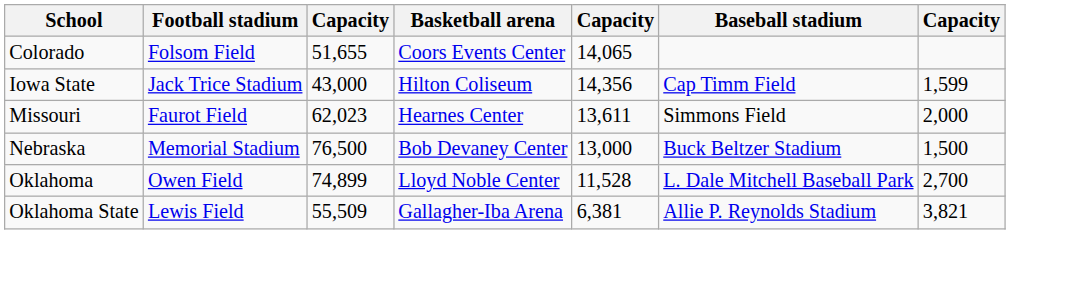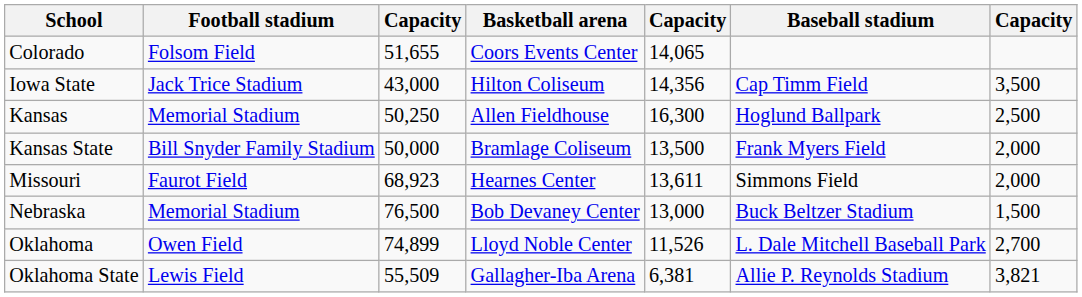 <table class="wikitable">
 <tr>
 <th>School</th>
 <th>Football stadium</th>
 <th>Capacity</th>
 <th>Basketball arena</th>
 <th>Capacity</th>
 <th>Baseball stadium</th>
 <th>Capacity</th>
 </tr>
 <tr>
 <td>Colorado</td>
 <td><a href='#'>Folsom Field</a></td>
 <td>51,655</td>
 <td><a href='#'>Coors Events Center</a></td>
 <td>14,065</td>
 <td align=center></td>
 <td align=center></td>
 </tr>
 <tr>
 <td>Iowa State</td>
 <td><a href='#'>Jack Trice Stadium</a></td>
 <td>43,000</td>
 <td><a href='#'>Hilton Coliseum</a></td>
 <td>14,356</td>
 <td><a href='#'>Cap Timm Field</a></td>
-<td>1,599</td>
+<td>3,500</td>
+</tr>
+<tr>
+<td>Kansas</td>
+<td><a href='#'>Memorial Stadium</a></td>
+<td>50,250</td>
+<td><a href='#'>Allen Fieldhouse</a></td>
+<td>16,300</td>
+<td><a href='#'>Hoglund Ballpark</a></td>
+<td>2,500</td>
+</tr>
+<tr>
+<td>Kansas State</td>
+<td><a href='#'>Bill Snyder Family Stadium</a></td>
+<td>50,000</td>
+<td><a href='#'>Bramlage Coliseum</a></td>
+<td>13,500</td>
+<td><a href='#'>Frank Myers Field</a></td>
+<td>2,000</td>
 </tr>
 <tr>
 <td>Missouri</td>
 <td><a href='#'>Faurot Field</a></td>
-<td>62,023</td>
+<td>68,923</td>
 <td><a href='#'>Hearnes Center</a></td>
 <td>13,611</td>
 <td>Simmons Field</td>
 <td>2,000</td>
 </tr>
 <tr>
 <td>Nebraska</td>
 <td><a href='#'>Memorial Stadium</a></td>
 <td>76,500</td>
 <td><a href='#'>Bob Devaney Center</a></td>
 <td>13,000</td>
 <td><a href='#'>Buck Beltzer Stadium</a></td>
 <td>1,500</td>
 </tr>
 <tr>
 <td>Oklahoma</td>
 <td><a href='#'>Owen Field</a></td>
 <td>74,899</td>
 <td><a href='#'>Lloyd Noble Center</a></td>
-<td>11,528</td>
+<td>11,526</td>
 <td><a href='#'>L. Dale Mitchell Baseball Park</a></td>
 <td>2,700</td>
 </tr>
 <tr>
 <td>Oklahoma State</td>
 <td><a href='#'>Lewis Field</a></td>
 <td>55,509</td>
 <td><a href='#'>Gallagher-Iba Arena</a></td>
 <td>6,381</td>
 <td><a href='#'>Allie P. Reynolds Stadium</a></td>
 <td>3,821</td>
 </tr>
 </table>
